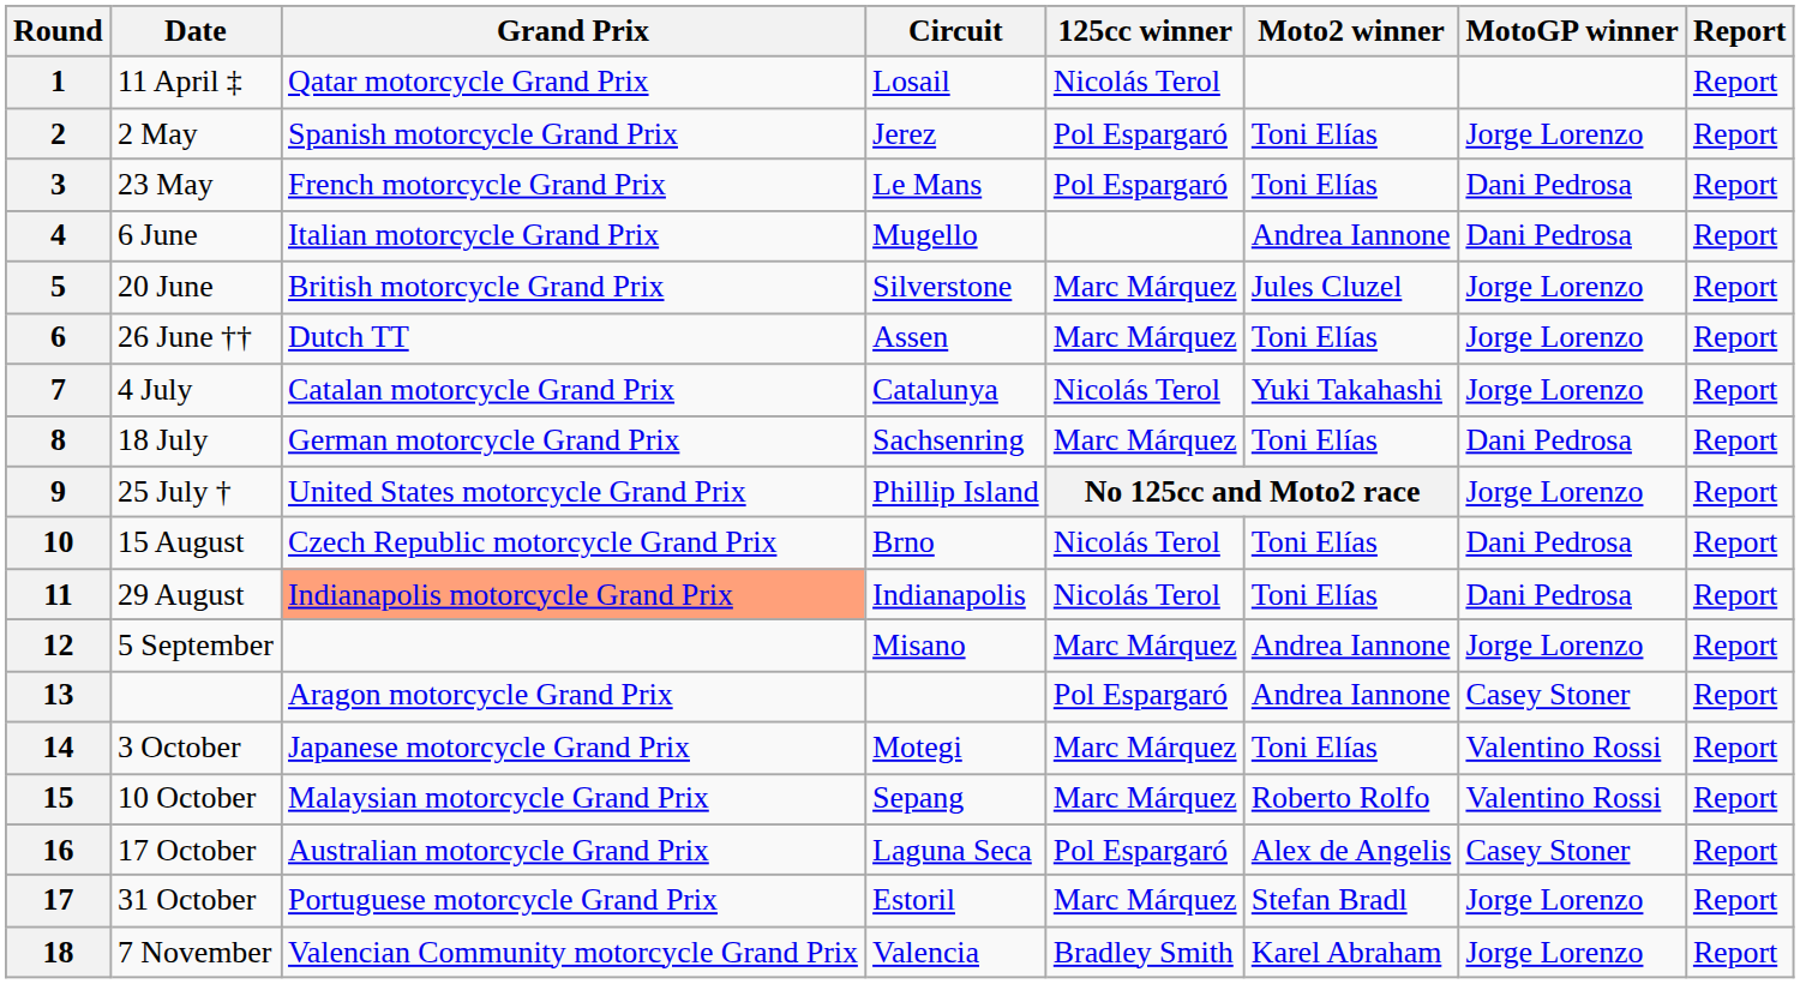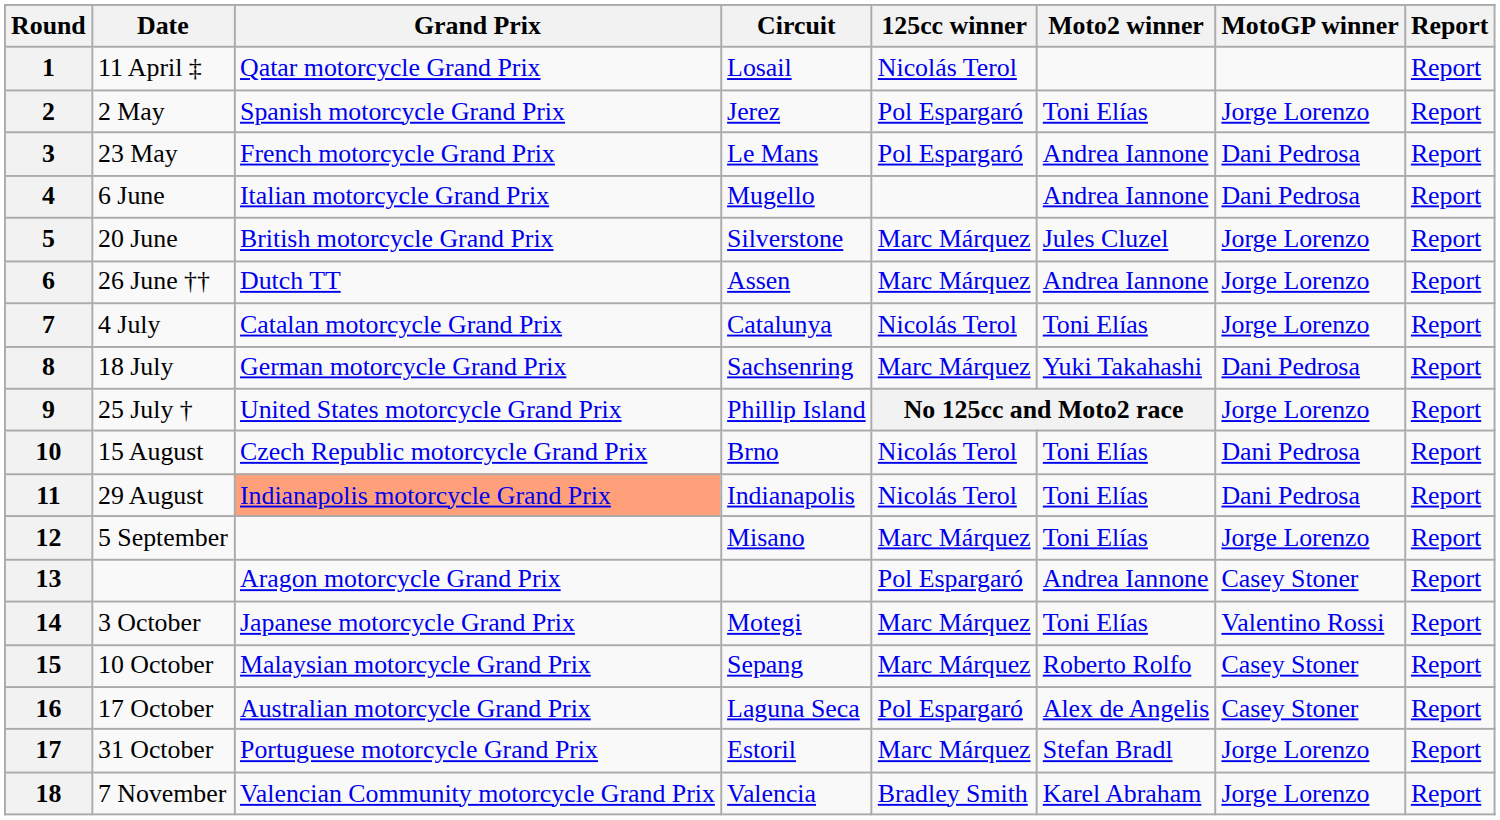 <table class="wikitable" style="font-size: 85%">
 <tr>
 <th>Round</th>
 <th>Date</th>
 <th>Grand Prix</th>
 <th>Circuit</th>
 <th>125cc winner</th>
 <th>Moto2 winner</th>
 <th>MotoGP winner</th>
 <th>Report</th>
 </tr>
 <tr>
 <th>1</th>
 <td>11 April ‡</td>
 <td> <a href='#'>Qatar motorcycle Grand Prix</a></td>
 <td><a href='#'>Losail</a></td>
 <td> <a href='#'>Nicolás Terol</a></td>
 <td></td>
 <td></td>
 <td><a href='#'>Report</a></td>
 </tr>
 <tr>
 <th>2</th>
 <td>2 May</td>
 <td> <a href='#'>Spanish motorcycle Grand Prix</a></td>
 <td><a href='#'>Jerez</a></td>
 <td> <a href='#'>Pol Espargaró</a></td>
 <td> <a href='#'>Toni Elías</a></td>
 <td> <a href='#'>Jorge Lorenzo</a></td>
 <td><a href='#'>Report</a></td>
 </tr>
 <tr>
 <th>3</th>
 <td>23 May</td>
 <td> <a href='#'>French motorcycle Grand Prix</a></td>
 <td><a href='#'>Le Mans</a></td>
 <td> <a href='#'>Pol Espargaró</a></td>
-<td> <a href='#'>Toni Elías</a></td>
+<td> <a href='#'>Andrea Iannone</a></td>
 <td> <a href='#'>Dani Pedrosa</a></td>
 <td><a href='#'>Report</a></td>
 </tr>
 <tr>
 <th>4</th>
 <td>6 June</td>
 <td> <a href='#'>Italian motorcycle Grand Prix</a></td>
 <td><a href='#'>Mugello</a></td>
 <td></td>
 <td> <a href='#'>Andrea Iannone</a></td>
 <td> <a href='#'>Dani Pedrosa</a></td>
 <td><a href='#'>Report</a></td>
 </tr>
 <tr>
 <th>5</th>
 <td>20 June</td>
 <td> <a href='#'>British motorcycle Grand Prix</a></td>
 <td><a href='#'>Silverstone</a></td>
 <td> <a href='#'>Marc Márquez</a></td>
 <td> <a href='#'>Jules Cluzel</a></td>
 <td> <a href='#'>Jorge Lorenzo</a></td>
 <td><a href='#'>Report</a></td>
 </tr>
 <tr>
 <th>6</th>
 <td>26 June ††</td>
 <td> <a href='#'>Dutch TT</a></td>
 <td><a href='#'>Assen</a></td>
 <td> <a href='#'>Marc Márquez</a></td>
-<td> <a href='#'>Toni Elías</a></td>
+<td> <a href='#'>Andrea Iannone</a></td>
 <td> <a href='#'>Jorge Lorenzo</a></td>
 <td><a href='#'>Report</a></td>
 </tr>
 <tr>
 <th>7</th>
 <td>4 July</td>
 <td> <a href='#'>Catalan motorcycle Grand Prix</a></td>
 <td><a href='#'>Catalunya</a></td>
 <td> <a href='#'>Nicolás Terol</a></td>
-<td> <a href='#'>Yuki Takahashi</a></td>
+<td> <a href='#'>Toni Elías</a></td>
 <td> <a href='#'>Jorge Lorenzo</a></td>
 <td><a href='#'>Report</a></td>
 </tr>
 <tr>
 <th>8</th>
 <td>18 July</td>
 <td> <a href='#'>German motorcycle Grand Prix</a></td>
 <td><a href='#'>Sachsenring</a></td>
 <td> <a href='#'>Marc Márquez</a></td>
-<td> <a href='#'>Toni Elías</a></td>
+<td> <a href='#'>Yuki Takahashi</a></td>
 <td> <a href='#'>Dani Pedrosa</a></td>
 <td><a href='#'>Report</a></td>
 </tr>
 <tr>
 <th>9</th>
 <td>25 July †</td>
 <td> <a href='#'>United States motorcycle Grand Prix</a></td>
 <td><a href='#'>Phillip Island</a></td>
 <th colspan=2>No 125cc and Moto2 race</th>
 <td> <a href='#'>Jorge Lorenzo</a></td>
 <td><a href='#'>Report</a></td>
 </tr>
 <tr>
 <th>10</th>
 <td>15 August</td>
 <td> <a href='#'>Czech Republic motorcycle Grand Prix</a></td>
 <td><a href='#'>Brno</a></td>
 <td> <a href='#'>Nicolás Terol</a></td>
 <td> <a href='#'>Toni Elías</a></td>
 <td> <a href='#'>Dani Pedrosa</a></td>
 <td><a href='#'>Report</a></td>
 </tr>
 <tr>
 <th>11</th>
 <td>29 August</td>
 <td style="background: lightsalmon;"> <a href='#'>Indianapolis motorcycle Grand Prix</a></td>
 <td><a href='#'>Indianapolis</a></td>
 <td> <a href='#'>Nicolás Terol</a></td>
 <td> <a href='#'>Toni Elías</a></td>
 <td> <a href='#'>Dani Pedrosa</a></td>
 <td><a href='#'>Report</a></td>
 </tr>
 <tr>
 <th>12</th>
 <td>5 September</td>
 <td></td>
 <td><a href='#'>Misano</a></td>
 <td> <a href='#'>Marc Márquez</a></td>
-<td> <a href='#'>Andrea Iannone</a></td>
+<td> <a href='#'>Toni Elías</a></td>
 <td> <a href='#'>Jorge Lorenzo</a></td>
 <td><a href='#'>Report</a></td>
 </tr>
 <tr>
 <th>13</th>
 <td></td>
 <td> <a href='#'>Aragon motorcycle Grand Prix</a></td>
 <td></td>
 <td> <a href='#'>Pol Espargaró</a></td>
 <td> <a href='#'>Andrea Iannone</a></td>
 <td> <a href='#'>Casey Stoner</a></td>
 <td><a href='#'>Report</a></td>
 </tr>
 <tr>
 <th>14</th>
 <td>3 October</td>
 <td> <a href='#'>Japanese motorcycle Grand Prix</a></td>
 <td><a href='#'>Motegi</a></td>
 <td> <a href='#'>Marc Márquez</a></td>
 <td> <a href='#'>Toni Elías</a></td>
 <td> <a href='#'>Valentino Rossi</a></td>
 <td><a href='#'>Report</a></td>
 </tr>
 <tr>
 <th>15</th>
 <td>10 October</td>
 <td> <a href='#'>Malaysian motorcycle Grand Prix</a></td>
 <td><a href='#'>Sepang</a></td>
 <td> <a href='#'>Marc Márquez</a></td>
 <td> <a href='#'>Roberto Rolfo</a></td>
-<td> <a href='#'>Valentino Rossi</a></td>
+<td> <a href='#'>Casey Stoner</a></td>
 <td><a href='#'>Report</a></td>
 </tr>
 <tr>
 <th>16</th>
 <td>17 October</td>
 <td> <a href='#'>Australian motorcycle Grand Prix</a></td>
 <td><a href='#'>Laguna Seca</a></td>
 <td> <a href='#'>Pol Espargaró</a></td>
 <td> <a href='#'>Alex de Angelis</a></td>
 <td> <a href='#'>Casey Stoner</a></td>
 <td><a href='#'>Report</a></td>
 </tr>
 <tr>
 <th>17</th>
 <td>31 October</td>
 <td> <a href='#'>Portuguese motorcycle Grand Prix</a></td>
 <td><a href='#'>Estoril</a></td>
 <td> <a href='#'>Marc Márquez</a></td>
 <td> <a href='#'>Stefan Bradl</a></td>
 <td> <a href='#'>Jorge Lorenzo</a></td>
 <td><a href='#'>Report</a></td>
 </tr>
 <tr>
 <th>18</th>
 <td>7 November</td>
 <td> <a href='#'>Valencian Community motorcycle Grand Prix</a></td>
 <td><a href='#'>Valencia</a></td>
 <td> <a href='#'>Bradley Smith</a></td>
 <td> <a href='#'>Karel Abraham</a></td>
 <td> <a href='#'>Jorge Lorenzo</a></td>
 <td><a href='#'>Report</a></td>
 </tr>
 </table>
